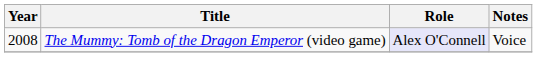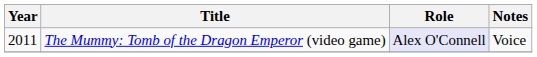 <table class="wikitable plainrowheaders sortable">
 <tr>
 <th scope="col">Year</th>
 <th scope="col">Title</th>
 <th scope="col">Role</th>
 <th class="unsortable">Notes</th>
 </tr>
 <tr>
-<td>2008</td>
+<td>2011</td>
 <td><em><a href='#'>The Mummy: Tomb of the Dragon Emperor</a></em> (video game)</td>
 <td style="background: lavender;">Alex O'Connell</td>
 <td>Voice</td>
 </tr>
 <tr>
 </tr>
 </table>
